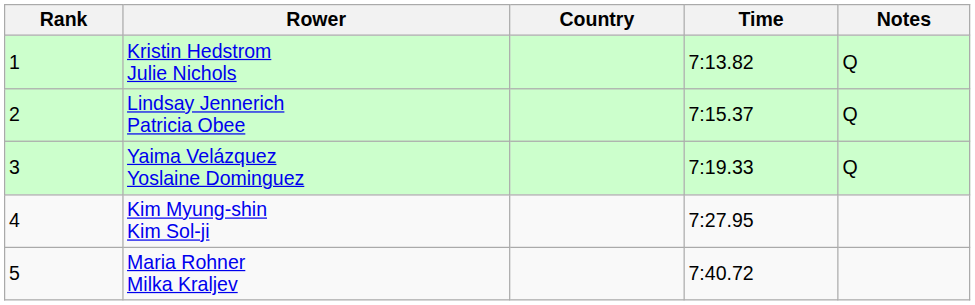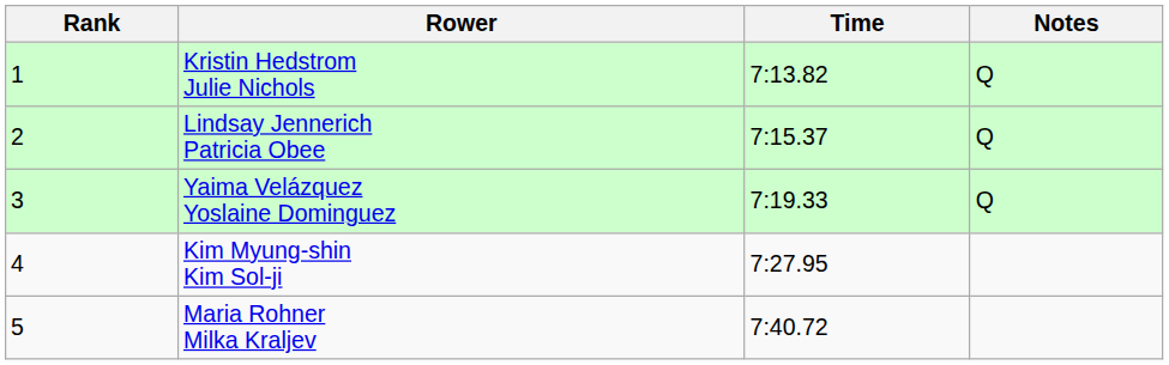 <table class="wikitable sortable" width=50%>
 <tr>
 <th>Rank</th>
 <th>Rower</th>
-<th>Country</th>
 <th>Time</th>
 <th>Notes</th>
 </tr>
 <tr bgcolor=ccffcc>
 <td>1</td>
 <td><a href='#'>Kristin Hedstrom</a><br><a href='#'>Julie Nichols</a></td>
-<td></td>
 <td>7:13.82</td>
 <td>Q</td>
 </tr>
 <tr bgcolor=ccffcc>
 <td>2</td>
 <td><a href='#'>Lindsay Jennerich</a><br><a href='#'>Patricia Obee</a></td>
-<td></td>
 <td>7:15.37</td>
 <td>Q</td>
 </tr>
 <tr bgcolor=ccffcc>
 <td>3</td>
 <td><a href='#'>Yaima Velázquez</a><br><a href='#'>Yoslaine Dominguez</a></td>
-<td></td>
 <td>7:19.33</td>
 <td>Q</td>
 </tr>
 <tr>
 <td>4</td>
 <td><a href='#'>Kim Myung-shin</a><br><a href='#'>Kim Sol-ji</a></td>
-<td></td>
 <td>7:27.95</td>
 <td></td>
 </tr>
 <tr>
 <td>5</td>
 <td><a href='#'>Maria Rohner</a><br><a href='#'>Milka Kraljev</a></td>
-<td></td>
 <td>7:40.72</td>
 <td></td>
 </tr>
 </table>
